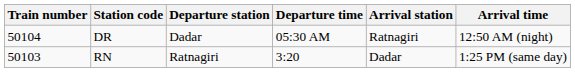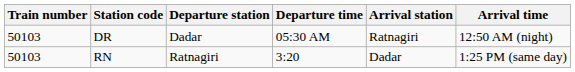 <table class="wikitable">
 <tr>
 <th>Train number</th>
 <th>Station code</th>
 <th>Departure station</th>
 <th>Departure time</th>
 <th>Arrival station</th>
 <th>Arrival time</th>
 </tr>
 <tr>
-<td>50104</td>
+<td>50103</td>
 <td>DR</td>
 <td>Dadar</td>
 <td>05:30 AM</td>
 <td>Ratnagiri</td>
 <td>12:50 AM (night)</td>
 </tr>
 <tr>
 <td>50103</td>
 <td>RN</td>
 <td>Ratnagiri</td>
 <td>3:20</td>
 <td>Dadar</td>
 <td>1:25 PM (same day)</td>
 </tr>
 </table>
